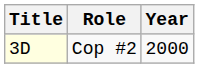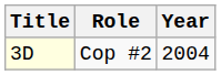 <table class="wikitable">
 <tr style="background":#b0c4de; text-align:center>
 <th>Title</th>
 <th>Role</th>
 <th>Year</th>
 </tr>
 <tr>
 <td style="background: lightyellow;">3D</td>
 <td>Cop #2</td>
-<td>2000</td>
+<td>2004</td>
 </tr>
 </table>
